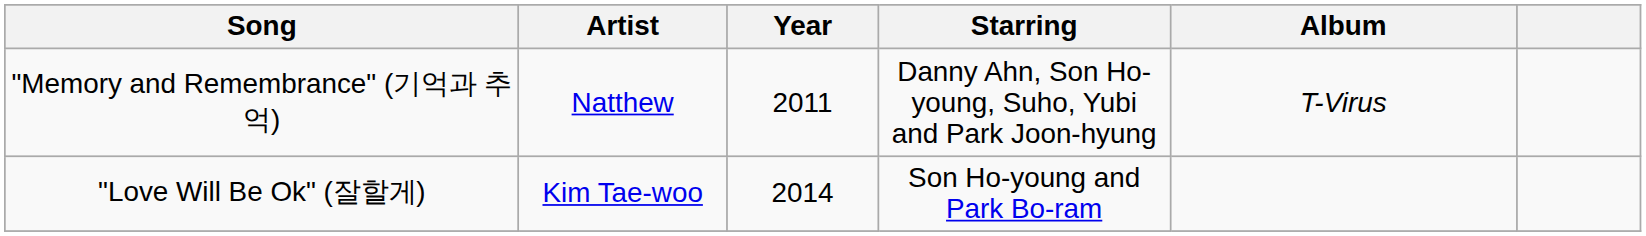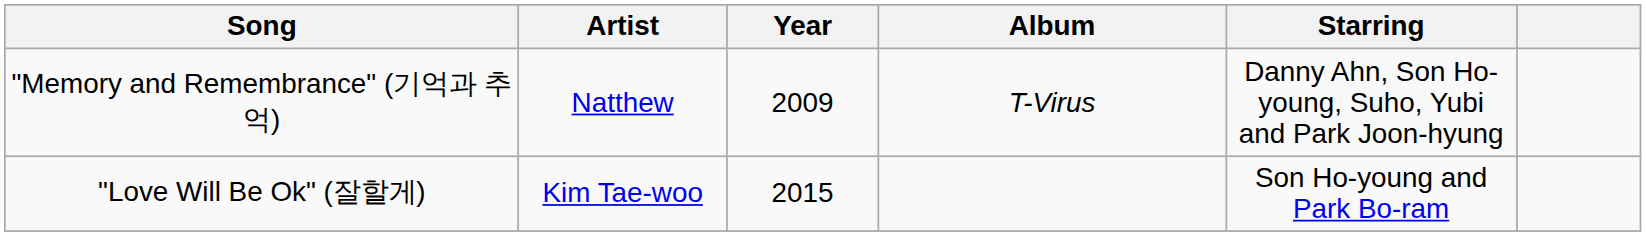 <table class="wikitable" style="text-align:center;">
 <tr>
 <th style="width:18em;">Song</th>
 <th style="width:7em;">Artist</th>
 <th style="width:5em;">Year</th>
+<th style="width:12em;">Album</th>
 <th style="width:10em;">Starring</th>
-<th style="width:12em;">Album</th>
 <th style="width:4em;"></th>
 </tr>
 <tr>
 <td>"Memory and Remembrance" (기억과 추억)</td>
 <td><a href='#'>Natthew</a></td>
-<td>2011</td>
+<td>2009</td>
+<td><em>T-Virus</em></td>
 <td>Danny Ahn, Son Ho-young, Suho, Yubi and Park Joon-hyung</td>
-<td><em>T-Virus</em></td>
 <td></td>
 </tr>
 <tr>
 <td>"Love Will Be Ok" (잘할게)</td>
 <td><a href='#'>Kim Tae-woo</a></td>
-<td>2014</td>
+<td>2015</td>
+<td></td>
 <td>Son Ho-young and <a href='#'>Park Bo-ram</a></td>
-<td></td>
 <td></td>
 </tr>
 </table>
